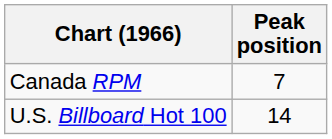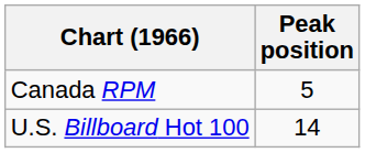 <table class="wikitable sortable">
 <tr>
 <th>Chart (1966)</th>
 <th>Peak<br>position</th>
 </tr>
 <tr>
 <td>Canada <em><a href='#'>RPM</a></em></td>
-<td align="center">7</td>
+<td align="center">5</td>
 </tr>
 <tr>
 <td>U.S. <a href='#'><em>Billboard</em> Hot 100</a></td>
 <td align="center">14</td>
 </tr>
 </table>
